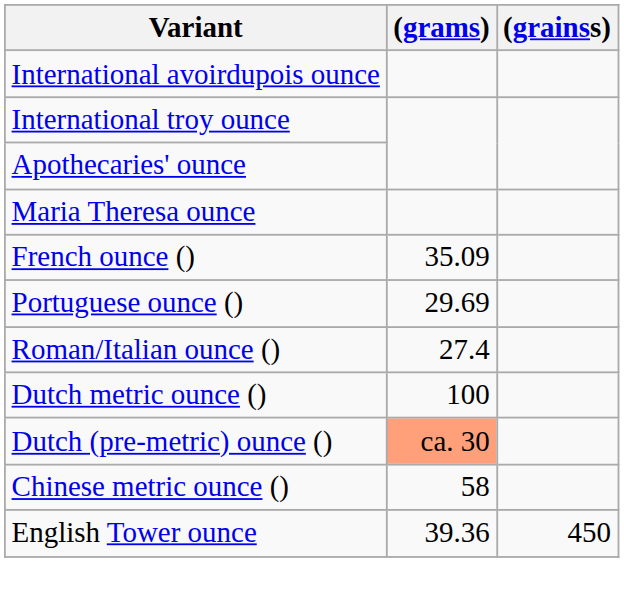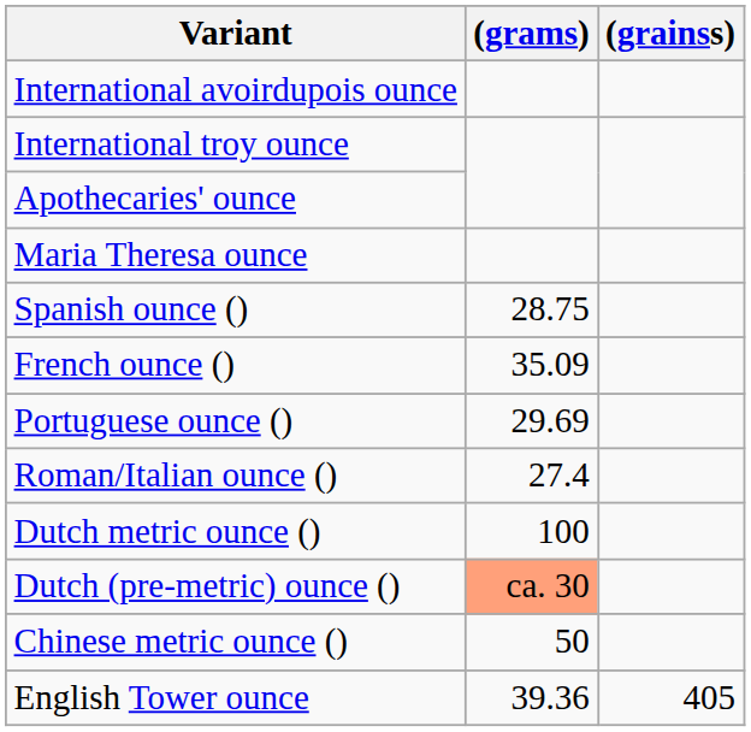 <table class="wikitable sortable">
 <tr>
 <th>Variant</th>
 <th>(<a href='#'>grams</a>)</th>
 <th>(<a href='#'>grains</a>s)</th>
 </tr>
 <tr>
 <td><a href='#'>International avoirdupois ounce</a></td>
 <td align=right></td>
 <td align=right></td>
 </tr>
 <tr>
 <td><a href='#'>International troy ounce</a></td>
 <td align=right rowspan=2></td>
 <td align=right rowspan=2></td>
 </tr>
 <tr>
 <td><a href='#'>Apothecaries' ounce</a></td>
 </tr>
 <tr>
 <td><a href='#'>Maria Theresa ounce</a></td>
 <td></td>
+</tr>
+<tr>
+<td><a href='#'>Spanish ounce</a> ()</td>
+<td align=right>28.75</td>
+<td> </td>
 </tr>
 <tr>
 <td><a href='#'>French ounce</a> ()</td>
 <td align=right>35.09</td>
 <td> </td>
 </tr>
 <tr>
 <td><a href='#'>Portuguese ounce</a> ()</td>
 <td align=right>29.69</td>
 <td> </td>
 </tr>
 <tr>
 <td><a href='#'>Roman/Italian ounce</a> ()</td>
 <td align=right>27.4</td>
 <td> </td>
 </tr>
 <tr>
 <td><a href='#'>Dutch metric ounce</a> ()</td>
 <td align=right>100</td>
 <td> </td>
 </tr>
 <tr>
 <td><a href='#'>Dutch (pre-metric) ounce</a> ()</td>
 <td align=right style="background: lightsalmon;">ca. 30</td>
 <td> </td>
 </tr>
 <tr>
 <td><a href='#'>Chinese metric ounce</a> ()</td>
-<td align=right>58</td>
+<td align=right>50</td>
 <td> </td>
 </tr>
 <tr>
 <td>English <a href='#'>Tower ounce</a></td>
 <td align=right>39.36</td>
-<td align=right>450</td>
+<td align=right>405</td>
 </tr>
 </table>
